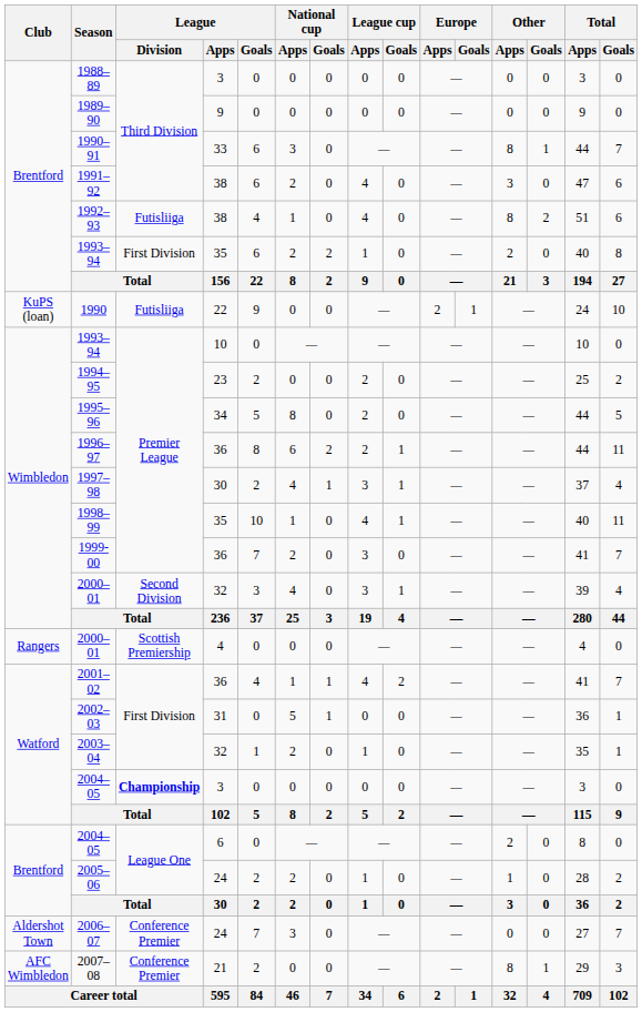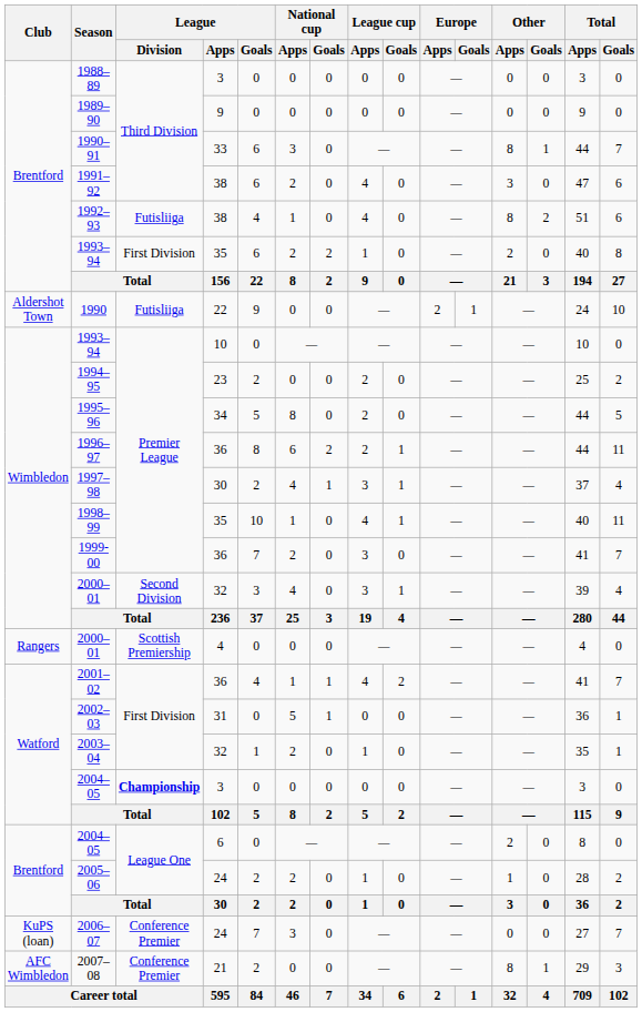 <table class="wikitable" style="text-align: center">
 <tr>
 <th rowspan="2">Club</th>
 <th rowspan="2">Season</th>
 <th colspan="3">League</th>
 <th colspan="2">National cup</th>
 <th colspan="2">League cup</th>
 <th colspan="2">Europe</th>
 <th colspan="2">Other</th>
 <th colspan="2">Total</th>
 </tr>
 <tr>
 <th>Division</th>
 <th>Apps</th>
 <th>Goals</th>
 <th>Apps</th>
 <th>Goals</th>
 <th>Apps</th>
 <th>Goals</th>
 <th>Apps</th>
 <th>Goals</th>
 <th>Apps</th>
 <th>Goals</th>
 <th>Apps</th>
 <th>Goals</th>
 </tr>
 <tr>
 <td rowspan="7"><a href='#'>Brentford</a></td>
 <td><a href='#'>1988–89</a></td>
 <td rowspan="4"><a href='#'>Third Division</a></td>
 <td>3</td>
 <td>0</td>
 <td>0</td>
 <td>0</td>
 <td>0</td>
 <td>0</td>
 <td colspan="2"><em>—</em></td>
 <td>0</td>
 <td>0</td>
 <td>3</td>
 <td>0</td>
 </tr>
 <tr>
 <td><a href='#'>1989–90</a></td>
 <td>9</td>
 <td>0</td>
 <td>0</td>
 <td>0</td>
 <td>0</td>
 <td>0</td>
 <td colspan="2"><em>—</em></td>
 <td>0</td>
 <td>0</td>
 <td>9</td>
 <td>0</td>
 </tr>
 <tr>
 <td><a href='#'>1990–91</a></td>
 <td>33</td>
 <td>6</td>
 <td>3</td>
 <td>0</td>
 <td colspan="2"><em>—</em></td>
 <td colspan="2"><em>—</em></td>
 <td>8</td>
 <td>1</td>
 <td>44</td>
 <td>7</td>
 </tr>
 <tr>
 <td><a href='#'>1991–92</a></td>
 <td>38</td>
 <td>6</td>
 <td>2</td>
 <td>0</td>
 <td>4</td>
 <td>0</td>
 <td colspan="2"><em>—</em></td>
 <td>3</td>
 <td>0</td>
 <td>47</td>
 <td>6</td>
 </tr>
 <tr>
 <td><a href='#'>1992–93</a></td>
 <td><a href='#'>Futisliiga</a></td>
 <td>38</td>
 <td>4</td>
 <td>1</td>
 <td>0</td>
 <td>4</td>
 <td>0</td>
 <td colspan="2"><em>—</em></td>
 <td>8</td>
 <td>2</td>
 <td>51</td>
 <td>6</td>
 </tr>
 <tr>
 <td><a href='#'>1993–94</a></td>
 <td>First Division</td>
 <td>35</td>
 <td>6</td>
 <td>2</td>
 <td>2</td>
 <td>1</td>
 <td>0</td>
 <td colspan="2"><em>—</em></td>
 <td>2</td>
 <td>0</td>
 <td>40</td>
 <td>8</td>
 </tr>
 <tr>
 <th colspan="2">Total</th>
 <th>156</th>
 <th>22</th>
 <th>8</th>
 <th>2</th>
 <th>9</th>
 <th>0</th>
 <th colspan="2"><em>—</em></th>
 <th>21</th>
 <th>3</th>
 <th>194</th>
 <th>27</th>
 </tr>
 <tr>
-<td><a href='#'>KuPS</a> (loan)</td>
+<td><a href='#'>Aldershot Town</a></td>
 <td><a href='#'>1990</a></td>
 <td><a href='#'>Futisliiga</a></td>
 <td>22</td>
 <td>9</td>
 <td>0</td>
 <td>0</td>
 <td colspan="2"><em>—</em></td>
 <td>2</td>
 <td>1</td>
 <td colspan="2"><em>—</em></td>
 <td>24</td>
 <td>10</td>
 </tr>
 <tr>
 <td rowspan="9"><a href='#'>Wimbledon</a></td>
 <td><a href='#'>1993–94</a></td>
 <td rowspan="7"><a href='#'>Premier League</a></td>
 <td>10</td>
 <td>0</td>
 <td colspan="2"><em>—</em></td>
 <td colspan="2"><em>—</em></td>
 <td colspan="2"><em>—</em></td>
 <td colspan="2"><em>—</em></td>
 <td>10</td>
 <td>0</td>
 </tr>
 <tr>
 <td><a href='#'>1994–95</a></td>
 <td>23</td>
 <td>2</td>
 <td>0</td>
 <td>0</td>
 <td>2</td>
 <td>0</td>
 <td colspan="2"><em>—</em></td>
 <td colspan="2"><em>—</em></td>
 <td>25</td>
 <td>2</td>
 </tr>
 <tr>
 <td><a href='#'>1995–96</a></td>
 <td>34</td>
 <td>5</td>
 <td>8</td>
 <td>0</td>
 <td>2</td>
 <td>0</td>
 <td colspan="2"><em>—</em></td>
 <td colspan="2"><em>—</em></td>
 <td>44</td>
 <td>5</td>
 </tr>
 <tr>
 <td><a href='#'>1996–97</a></td>
 <td>36</td>
 <td>8</td>
 <td>6</td>
 <td>2</td>
 <td>2</td>
 <td>1</td>
 <td colspan="2"><em>—</em></td>
 <td colspan="2"><em>—</em></td>
 <td>44</td>
 <td>11</td>
 </tr>
 <tr>
 <td><a href='#'>1997–98</a></td>
 <td>30</td>
 <td>2</td>
 <td>4</td>
 <td>1</td>
 <td>3</td>
 <td>1</td>
 <td colspan="2"><em>—</em></td>
 <td colspan="2"><em>—</em></td>
 <td>37</td>
 <td>4</td>
 </tr>
 <tr>
 <td><a href='#'>1998–99</a></td>
 <td>35</td>
 <td>10</td>
 <td>1</td>
 <td>0</td>
 <td>4</td>
 <td>1</td>
 <td colspan="2"><em>—</em></td>
 <td colspan="2"><em>—</em></td>
 <td>40</td>
 <td>11</td>
 </tr>
 <tr>
 <td><a href='#'>1999-00</a></td>
 <td>36</td>
 <td>7</td>
 <td>2</td>
 <td>0</td>
 <td>3</td>
 <td>0</td>
 <td colspan="2"><em>—</em></td>
 <td colspan="2"><em>—</em></td>
 <td>41</td>
 <td>7</td>
 </tr>
 <tr>
 <td><a href='#'>2000–01</a></td>
 <td><a href='#'>Second Division</a></td>
 <td>32</td>
 <td>3</td>
 <td>4</td>
 <td>0</td>
 <td>3</td>
 <td>1</td>
 <td colspan="2"><em>—</em></td>
 <td colspan="2"><em>—</em></td>
 <td>39</td>
 <td>4</td>
 </tr>
 <tr>
 <th colspan="2">Total</th>
 <th>236</th>
 <th>37</th>
 <th>25</th>
 <th>3</th>
 <th>19</th>
 <th>4</th>
 <th colspan="2"><em>—</em></th>
 <th colspan="2"><em>—</em></th>
 <th>280</th>
 <th>44</th>
 </tr>
 <tr>
 <td><a href='#'>Rangers</a></td>
 <td><a href='#'>2000–01</a></td>
 <td><a href='#'>Scottish Premiership</a></td>
 <td>4</td>
 <td>0</td>
 <td>0</td>
 <td>0</td>
 <td colspan="2"><em>—</em></td>
 <td colspan="2"><em>—</em></td>
 <td colspan="2"><em>—</em></td>
 <td>4</td>
 <td>0</td>
 </tr>
 <tr>
 <td rowspan="5"><a href='#'>Watford</a></td>
 <td><a href='#'>2001–02</a></td>
 <td rowspan="3">First Division</td>
 <td>36</td>
 <td>4</td>
 <td>1</td>
 <td>1</td>
 <td>4</td>
 <td>2</td>
 <td colspan="2"><em>—</em></td>
 <td colspan="2"><em>—</em></td>
 <td>41</td>
 <td>7</td>
 </tr>
 <tr>
 <td><a href='#'>2002–03</a></td>
 <td>31</td>
 <td>0</td>
 <td>5</td>
 <td>1</td>
 <td>0</td>
 <td>0</td>
 <td colspan="2"><em>—</em></td>
 <td colspan="2"><em>—</em></td>
 <td>36</td>
 <td>1</td>
 </tr>
 <tr>
 <td><a href='#'>2003–04</a></td>
 <td>32</td>
 <td>1</td>
 <td>2</td>
 <td>0</td>
 <td>1</td>
 <td>0</td>
 <td colspan="2"><em>—</em></td>
 <td colspan="2"><em>—</em></td>
 <td>35</td>
 <td>1</td>
 </tr>
 <tr>
 <td><a href='#'>2004–05</a></td>
 <td><strong><a href='#'>Championship</a></strong></td>
 <td>3</td>
 <td>0</td>
 <td>0</td>
 <td>0</td>
 <td>0</td>
 <td>0</td>
 <td colspan="2"><em>—</em></td>
 <td colspan="2"><em>—</em></td>
 <td>3</td>
 <td>0</td>
 </tr>
 <tr>
 <th colspan="2">Total</th>
 <th>102</th>
 <th>5</th>
 <th>8</th>
 <th>2</th>
 <th>5</th>
 <th>2</th>
 <th colspan="2"><em>—</em></th>
 <th colspan="2"><em>—</em></th>
 <th>115</th>
 <th>9</th>
 </tr>
 <tr>
 <td rowspan="3"><a href='#'>Brentford</a></td>
 <td><a href='#'>2004–05</a></td>
 <td rowspan="2"><a href='#'>League One</a></td>
 <td>6</td>
 <td>0</td>
 <td colspan="2"><em>—</em></td>
 <td colspan="2"><em>—</em></td>
 <td colspan="2"><em>—</em></td>
 <td>2</td>
 <td>0</td>
 <td>8</td>
 <td>0</td>
 </tr>
 <tr>
 <td><a href='#'>2005–06</a></td>
 <td>24</td>
 <td>2</td>
 <td>2</td>
 <td>0</td>
 <td>1</td>
 <td>0</td>
 <td colspan="2"><em>—</em></td>
 <td>1</td>
 <td>0</td>
 <td>28</td>
 <td>2</td>
 </tr>
 <tr>
 <th colspan="2">Total</th>
 <th>30</th>
 <th>2</th>
 <th>2</th>
 <th>0</th>
 <th>1</th>
 <th>0</th>
 <th colspan="2"><em>—</em></th>
 <th>3</th>
 <th>0</th>
 <th>36</th>
 <th>2</th>
 </tr>
 <tr>
-<td><a href='#'>Aldershot Town</a></td>
+<td><a href='#'>KuPS</a> (loan)</td>
 <td><a href='#'>2006–07</a></td>
 <td><a href='#'>Conference Premier</a></td>
 <td>24</td>
 <td>7</td>
 <td>3</td>
 <td>0</td>
 <td colspan="2"><em>—</em></td>
 <td colspan="2"><em>—</em></td>
 <td>0</td>
 <td>0</td>
 <td>27</td>
 <td>7</td>
 </tr>
 <tr>
 <td><a href='#'>AFC Wimbledon</a></td>
 <td>2007–08</td>
 <td><a href='#'>Conference Premier</a></td>
 <td>21</td>
 <td>2</td>
 <td>0</td>
 <td>0</td>
 <td colspan="2"><em>—</em></td>
 <td colspan="2"><em>—</em></td>
 <td>8</td>
 <td>1</td>
 <td>29</td>
 <td>3</td>
 </tr>
 <tr>
 <th colspan="3">Career total</th>
 <th>595</th>
 <th>84</th>
 <th>46</th>
 <th>7</th>
 <th>34</th>
 <th>6</th>
 <th>2</th>
 <th>1</th>
 <th>32</th>
 <th>4</th>
 <th>709</th>
 <th>102</th>
 </tr>
 </table>
